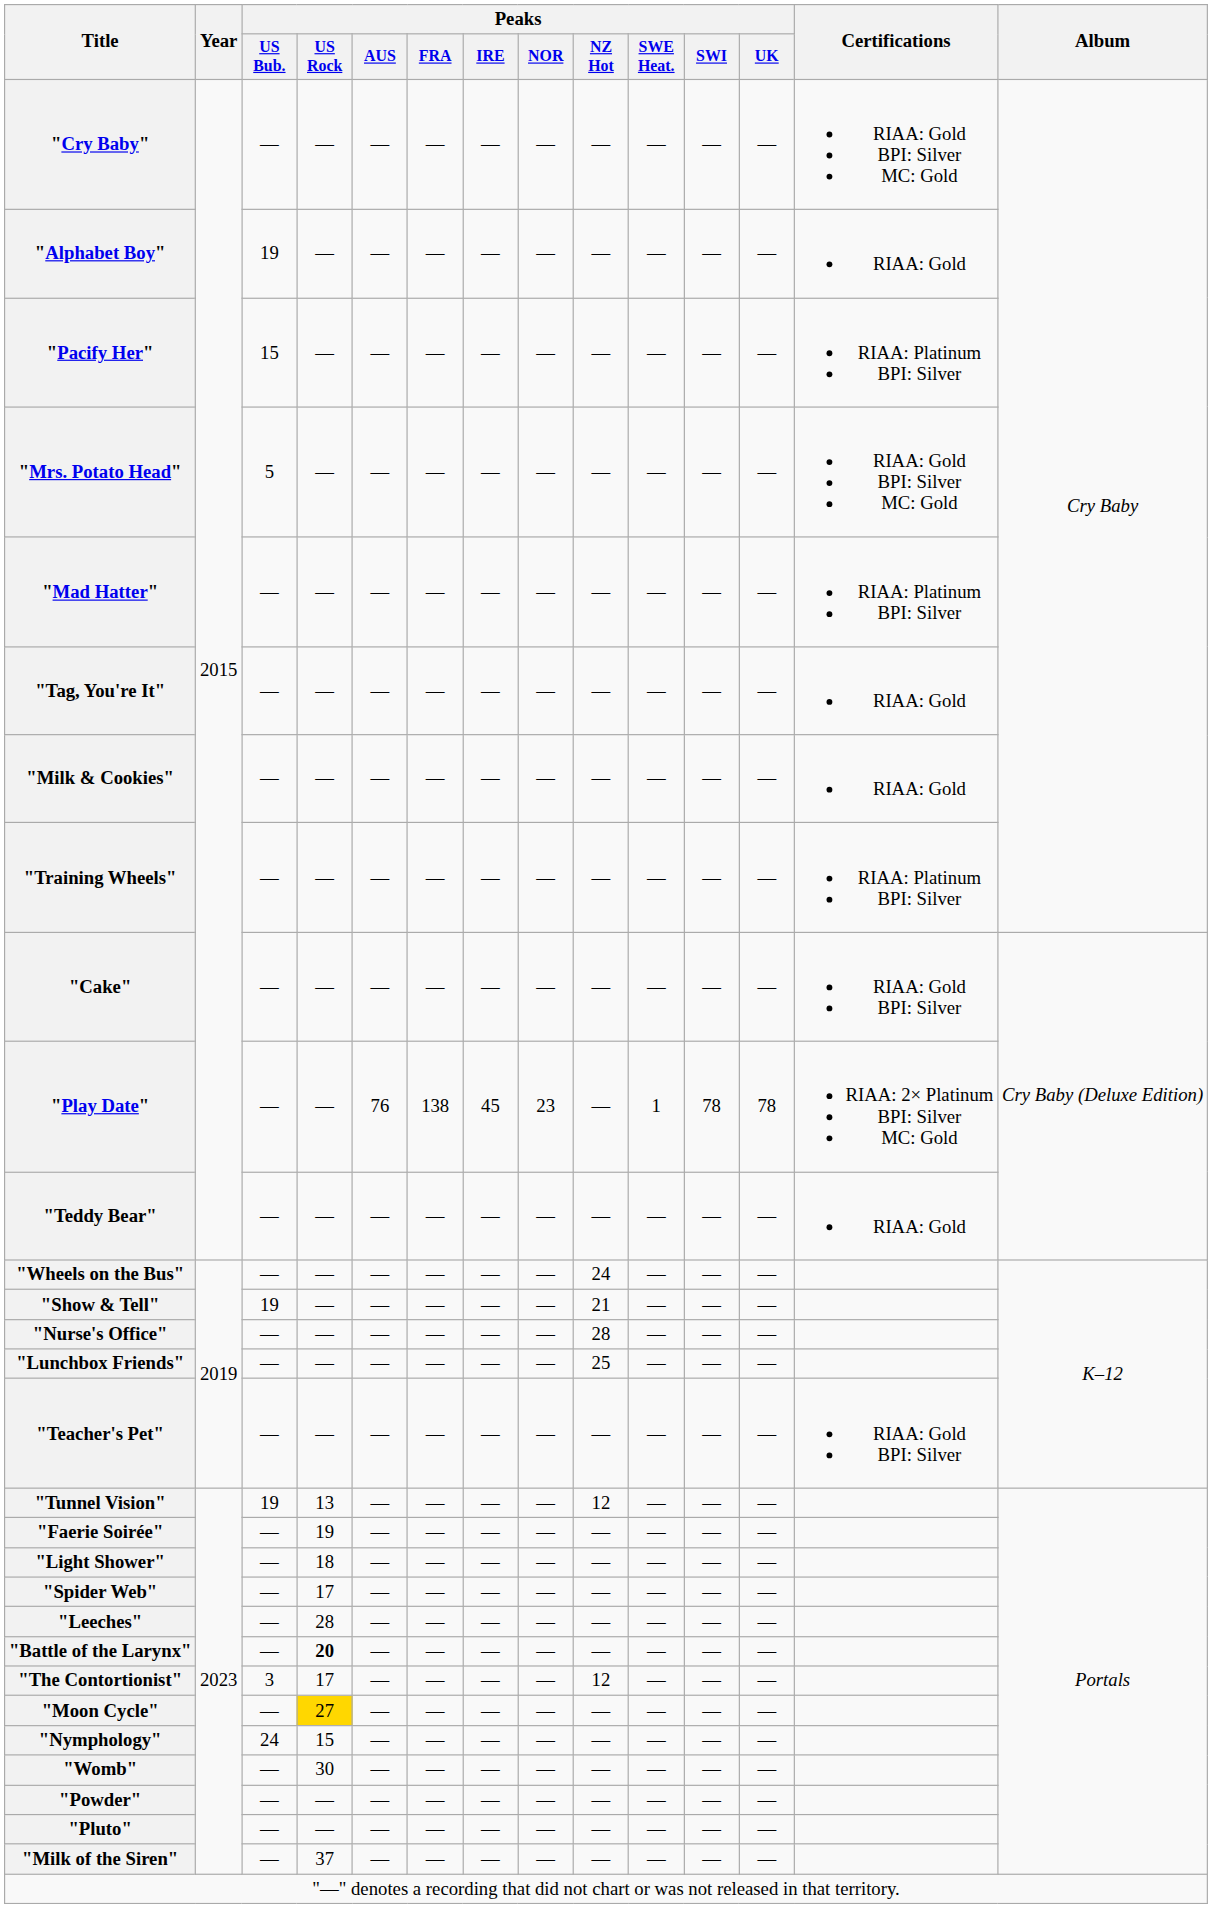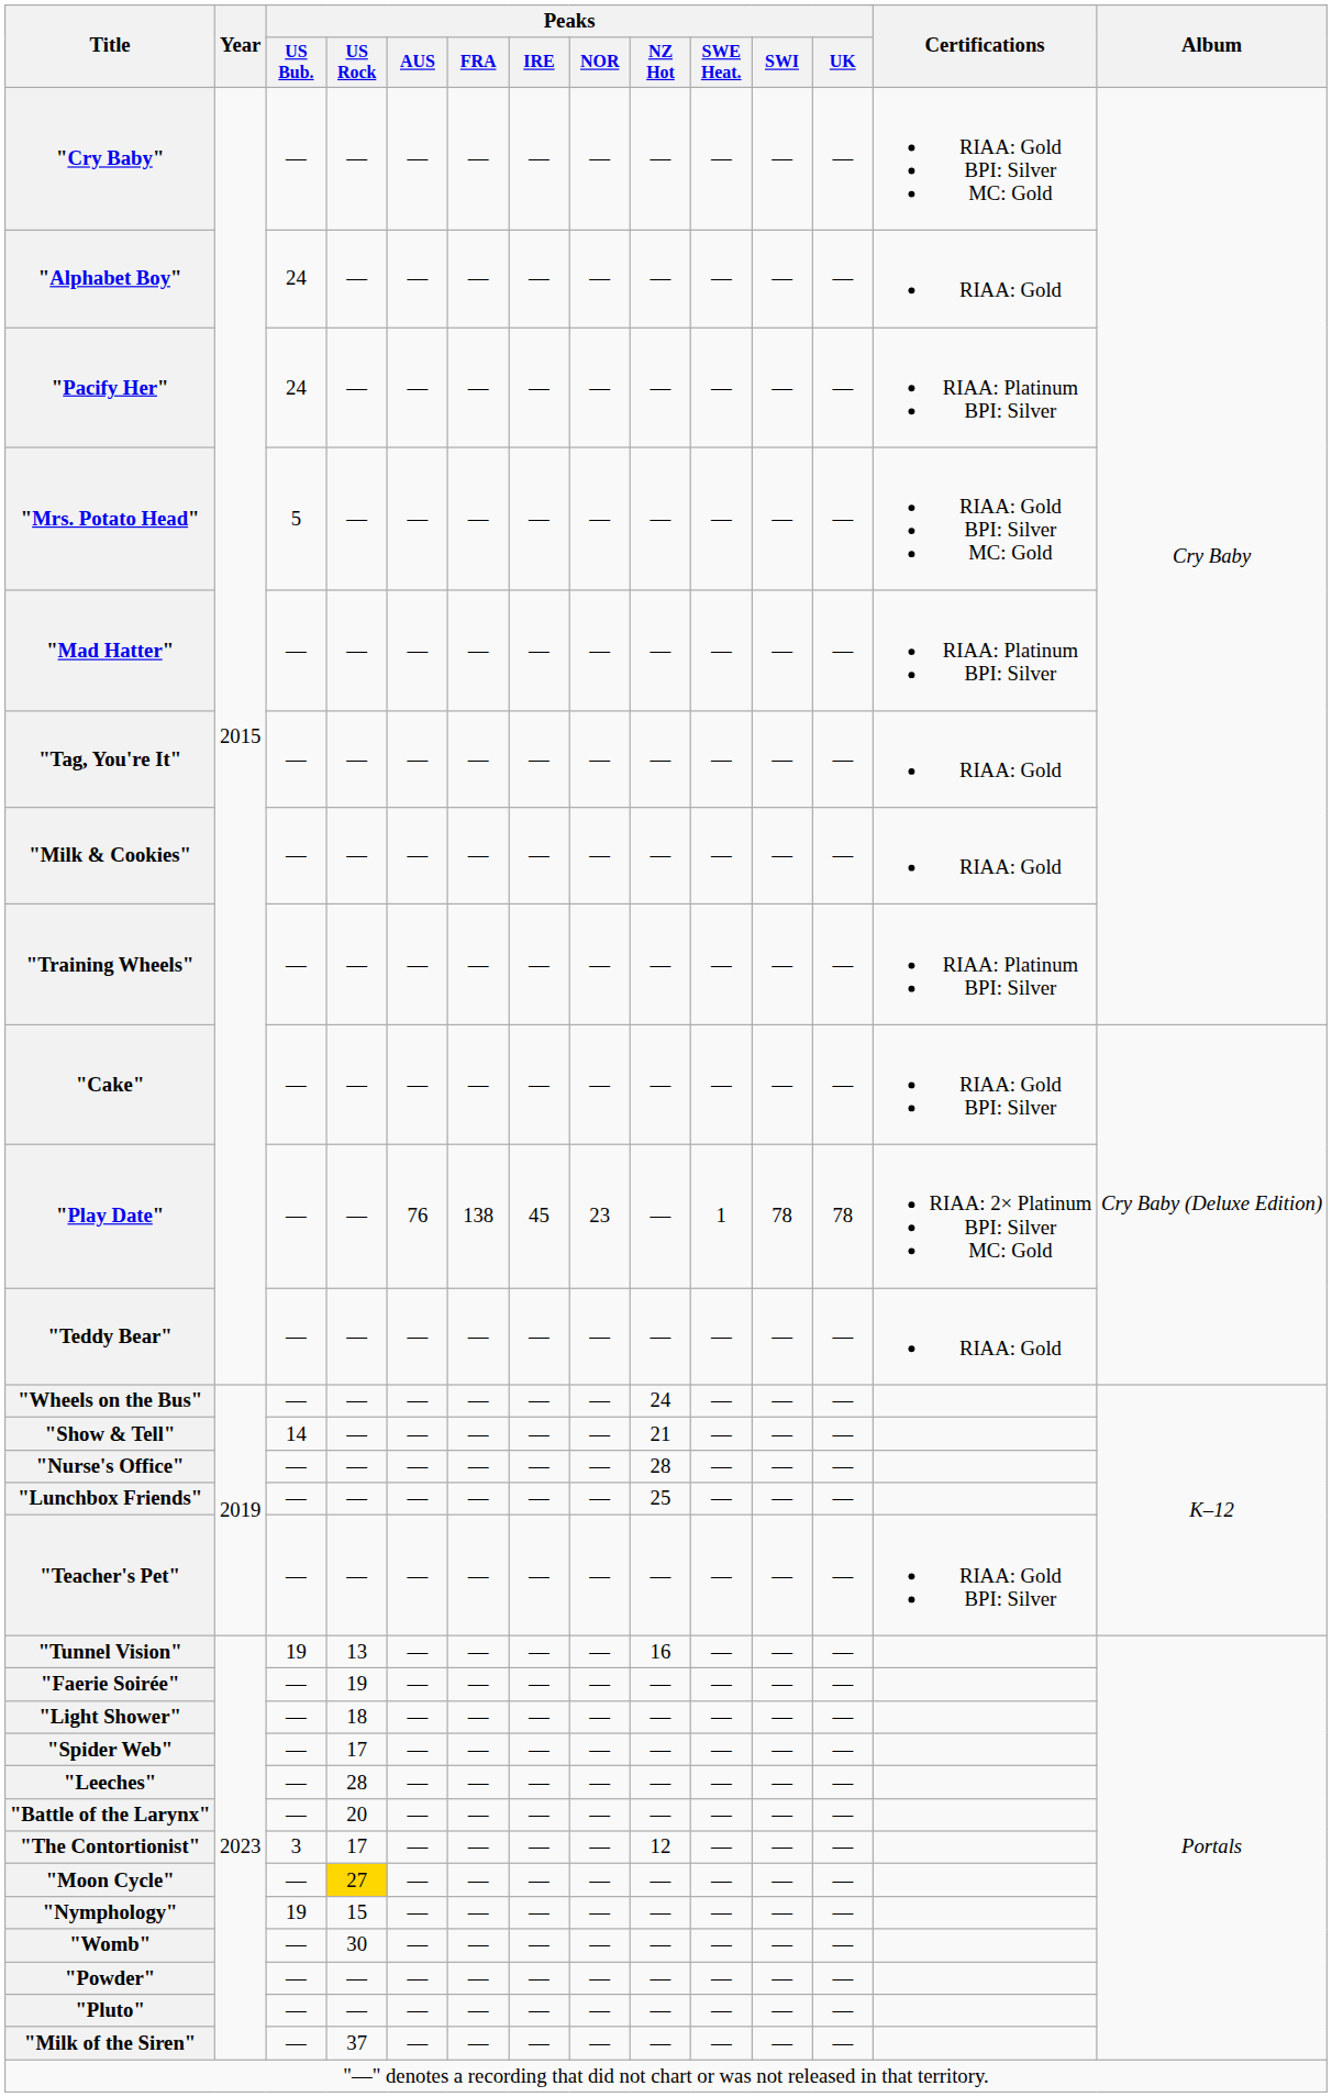 <table class="wikitable plainrowheaders" style="text-align:center;">
 <tr>
 <th scope="col" rowspan="2">Title</th>
 <th scope="col" rowspan="2">Year</th>
 <th scope="col" colspan="10">Peaks</th>
 <th scope="col" rowspan="2">Certifications</th>
 <th scope="col" rowspan="2">Album</th>
 </tr>
 <tr>
 <th scope="col" style="width:3em;font-size:85%;"><a href='#'>US<br>Bub.</a><br></th>
 <th scope="col" style="width:3em;font-size:85%;"><a href='#'>US<br>Rock</a><br></th>
 <th scope="col" style="width:3em;font-size:85%;"><a href='#'>AUS</a><br></th>
 <th scope="col" style="width:3em;font-size:85%;"><a href='#'>FRA</a><br></th>
 <th scope="col" style="width:3em;font-size:85%;"><a href='#'>IRE</a><br></th>
 <th scope="col" style="width:3em;font-size:85%;"><a href='#'>NOR</a><br></th>
 <th scope="col" style="width:3em;font-size:85%;"><a href='#'>NZ<br>Hot</a><br></th>
 <th scope="col" style="width:3em;font-size:85%;"><a href='#'>SWE<br>Heat.</a><br></th>
 <th scope="col" style="width:3em;font-size:85%;"><a href='#'>SWI</a><br></th>
 <th scope="col" style="width:3em;font-size:85%;"><a href='#'>UK</a><br></th>
 </tr>
 <tr>
 <th scope="row">"<a href='#'>Cry Baby</a>"</th>
 <td rowspan="11">2015</td>
 <td>—</td>
 <td>—</td>
 <td>—</td>
 <td>—</td>
 <td>—</td>
 <td>—</td>
 <td>—</td>
 <td>—</td>
 <td>—</td>
 <td>—</td>
 <td><br><ul><li>RIAA: Gold</li><li>BPI: Silver</li><li>MC: Gold</li></ul></td>
 <td rowspan="8"><em>Cry Baby</em></td>
 </tr>
 <tr>
 <th scope="row">"<a href='#'>Alphabet Boy</a>"</th>
-<td>19</td>
+<td>24</td>
 <td>—</td>
 <td>—</td>
 <td>—</td>
 <td>—</td>
 <td>—</td>
 <td>—</td>
 <td>—</td>
 <td>—</td>
 <td>—</td>
 <td><br><ul><li>RIAA: Gold</li></ul></td>
 </tr>
 <tr>
 <th scope="row">"<a href='#'>Pacify Her</a>"</th>
-<td>15</td>
+<td>24</td>
 <td>—</td>
 <td>—</td>
 <td>—</td>
 <td>—</td>
 <td>—</td>
 <td>—</td>
 <td>—</td>
 <td>—</td>
 <td>—</td>
 <td><br><ul><li>RIAA: Platinum</li><li>BPI: Silver</li></ul></td>
 </tr>
 <tr>
 <th scope="row">"<a href='#'>Mrs. Potato Head</a>"</th>
 <td>5</td>
 <td>—</td>
 <td>—</td>
 <td>—</td>
 <td>—</td>
 <td>—</td>
 <td>—</td>
 <td>—</td>
 <td>—</td>
 <td>—</td>
 <td><br><ul><li>RIAA: Gold</li><li>BPI: Silver</li><li>MC: Gold</li></ul></td>
 </tr>
 <tr>
 <th scope="row">"<a href='#'>Mad Hatter</a>"</th>
 <td>—</td>
 <td>—</td>
 <td>—</td>
 <td>—</td>
 <td>—</td>
 <td>—</td>
 <td>—</td>
 <td>—</td>
 <td>—</td>
 <td>—</td>
 <td><br><ul><li>RIAA: Platinum</li><li>BPI: Silver</li></ul></td>
 </tr>
 <tr>
 <th scope="row">"Tag, You're It"</th>
 <td>—</td>
 <td>—</td>
 <td>—</td>
 <td>—</td>
 <td>—</td>
 <td>—</td>
 <td>—</td>
 <td>—</td>
 <td>—</td>
 <td>—</td>
 <td><br><ul><li>RIAA: Gold</li></ul></td>
 </tr>
 <tr>
 <th scope="row">"Milk & Cookies"</th>
 <td>—</td>
 <td>—</td>
 <td>—</td>
 <td>—</td>
 <td>—</td>
 <td>—</td>
 <td>—</td>
 <td>—</td>
 <td>—</td>
 <td>—</td>
 <td><br><ul><li>RIAA: Gold</li></ul></td>
 </tr>
 <tr>
 <th scope="row">"Training Wheels"</th>
 <td>—</td>
 <td>—</td>
 <td>—</td>
 <td>—</td>
 <td>—</td>
 <td>—</td>
 <td>—</td>
 <td>—</td>
 <td>—</td>
 <td>—</td>
 <td><br><ul><li>RIAA: Platinum</li><li>BPI: Silver</li></ul></td>
 </tr>
 <tr>
 <th scope="row">"Cake"</th>
 <td>—</td>
 <td>—</td>
 <td>—</td>
 <td>—</td>
 <td>—</td>
 <td>—</td>
 <td>—</td>
 <td>—</td>
 <td>—</td>
 <td>—</td>
 <td><br><ul><li>RIAA: Gold</li><li>BPI: Silver</li></ul></td>
 <td rowspan="3"><em>Cry Baby (Deluxe Edition)</em></td>
 </tr>
 <tr>
 <th scope="row">"<a href='#'>Play Date</a>"</th>
 <td>—</td>
 <td>—</td>
 <td>76</td>
 <td>138</td>
 <td>45</td>
 <td>23</td>
 <td>—</td>
 <td>1</td>
 <td>78</td>
 <td>78</td>
 <td><br><ul><li>RIAA: 2× Platinum</li><li>BPI: Silver</li><li>MC: Gold</li></ul></td>
 </tr>
 <tr>
 <th scope="row">"Teddy Bear"</th>
 <td>—</td>
 <td>—</td>
 <td>—</td>
 <td>—</td>
 <td>—</td>
 <td>—</td>
 <td>—</td>
 <td>—</td>
 <td>—</td>
 <td>—</td>
 <td><br><ul><li>RIAA: Gold</li></ul></td>
 </tr>
 <tr>
 <th scope="row">"Wheels on the Bus"</th>
 <td rowspan="5">2019</td>
 <td>—</td>
 <td>—</td>
 <td>—</td>
 <td>—</td>
 <td>—</td>
 <td>—</td>
 <td>24</td>
 <td>—</td>
 <td>—</td>
 <td>—</td>
 <td></td>
 <td rowspan="5"><em>K–12</em></td>
 </tr>
 <tr>
 <th scope="row">"Show & Tell"</th>
-<td>19</td>
+<td>14</td>
 <td>—</td>
 <td>—</td>
 <td>—</td>
 <td>—</td>
 <td>—</td>
 <td>21</td>
 <td>—</td>
 <td>—</td>
 <td>—</td>
 <td></td>
 </tr>
 <tr>
 <th scope="row">"Nurse's Office"</th>
 <td>—</td>
 <td>—</td>
 <td>—</td>
 <td>—</td>
 <td>—</td>
 <td>—</td>
 <td>28</td>
 <td>—</td>
 <td>—</td>
 <td>—</td>
 <td></td>
 </tr>
 <tr>
 <th scope="row">"Lunchbox Friends"</th>
 <td>—</td>
 <td>—</td>
 <td>—</td>
 <td>—</td>
 <td>—</td>
 <td>—</td>
 <td>25</td>
 <td>—</td>
 <td>—</td>
 <td>—</td>
 <td></td>
 </tr>
 <tr>
 <th scope="row">"Teacher's Pet"</th>
 <td>—</td>
 <td>—</td>
 <td>—</td>
 <td>—</td>
 <td>—</td>
 <td>—</td>
 <td>—</td>
 <td>—</td>
 <td>—</td>
 <td>—</td>
 <td><br><ul><li>RIAA: Gold</li><li>BPI: Silver</li></ul></td>
 </tr>
 <tr>
 <th scope="row">"Tunnel Vision"</th>
 <td rowspan="13">2023</td>
 <td>19</td>
 <td>13</td>
 <td>—</td>
 <td>—</td>
 <td>—</td>
 <td>—</td>
-<td>12</td>
+<td>16</td>
 <td>—</td>
 <td>—</td>
 <td>—</td>
 <td></td>
 <td rowspan="13"><em>Portals</em></td>
 </tr>
 <tr>
 <th scope="row">"Faerie Soirée"</th>
 <td>—</td>
 <td>19</td>
 <td>—</td>
 <td>—</td>
 <td>—</td>
 <td>—</td>
 <td>—</td>
 <td>—</td>
 <td>—</td>
 <td>—</td>
 <td></td>
 </tr>
 <tr>
 <th scope="row">"Light Shower"</th>
 <td>—</td>
 <td>18</td>
 <td>—</td>
 <td>—</td>
 <td>—</td>
 <td>—</td>
 <td>—</td>
 <td>—</td>
 <td>—</td>
 <td>—</td>
 <td></td>
 </tr>
 <tr>
 <th scope="row">"Spider Web"</th>
 <td>—</td>
 <td>17</td>
 <td>—</td>
 <td>—</td>
 <td>—</td>
 <td>—</td>
 <td>—</td>
 <td>—</td>
 <td>—</td>
 <td>—</td>
 <td></td>
 </tr>
 <tr>
 <th scope="row">"Leeches"</th>
 <td>—</td>
 <td>28</td>
 <td>—</td>
 <td>—</td>
 <td>—</td>
 <td>—</td>
 <td>—</td>
 <td>—</td>
 <td>—</td>
 <td>—</td>
 <td></td>
 </tr>
 <tr>
 <th scope="row">"Battle of the Larynx"</th>
 <td>—</td>
-<td><strong>20</strong></td>
+<td>20</td>
 <td>—</td>
 <td>—</td>
 <td>—</td>
 <td>—</td>
 <td>—</td>
 <td>—</td>
 <td>—</td>
 <td>—</td>
 <td></td>
 </tr>
 <tr>
 <th scope="row">"The Contortionist"</th>
 <td>3</td>
 <td>17</td>
 <td>—</td>
 <td>—</td>
 <td>—</td>
 <td>—</td>
 <td>12</td>
 <td>—</td>
 <td>—</td>
 <td>—</td>
 <td></td>
 </tr>
 <tr>
 <th scope="row">"Moon Cycle"</th>
 <td>—</td>
 <td style="background: gold;">27</td>
 <td>—</td>
 <td>—</td>
 <td>—</td>
 <td>—</td>
 <td>—</td>
 <td>—</td>
 <td>—</td>
 <td>—</td>
 <td></td>
 </tr>
 <tr>
 <th scope="row">"Nymphology"</th>
-<td>24</td>
+<td>19</td>
 <td>15</td>
 <td>—</td>
 <td>—</td>
 <td>—</td>
 <td>—</td>
 <td>—</td>
 <td>—</td>
 <td>—</td>
 <td>—</td>
 <td></td>
 </tr>
 <tr>
 <th scope="row">"Womb"</th>
 <td>—</td>
 <td>30</td>
 <td>—</td>
 <td>—</td>
 <td>—</td>
 <td>—</td>
 <td>—</td>
 <td>—</td>
 <td>—</td>
 <td>—</td>
 <td></td>
 </tr>
 <tr>
 <th scope="row">"Powder"</th>
 <td>—</td>
 <td>—</td>
 <td>—</td>
 <td>—</td>
 <td>—</td>
 <td>—</td>
 <td>—</td>
 <td>—</td>
 <td>—</td>
 <td>—</td>
 <td></td>
 </tr>
 <tr>
 <th scope="row">"Pluto"</th>
 <td>—</td>
 <td>—</td>
 <td>—</td>
 <td>—</td>
 <td>—</td>
 <td>—</td>
 <td>—</td>
 <td>—</td>
 <td>—</td>
 <td>—</td>
 <td></td>
 </tr>
 <tr>
 <th scope="row">"Milk of the Siren"</th>
 <td>—</td>
 <td>37</td>
 <td>—</td>
 <td>—</td>
 <td>—</td>
 <td>—</td>
 <td>—</td>
 <td>—</td>
 <td>—</td>
 <td>—</td>
 <td></td>
 </tr>
 <tr>
 <td colspan="15" st—yle="font-size:90%">"—" denotes a recording that did not chart or was not released in that territory.</td>
 </tr>
 </table>
